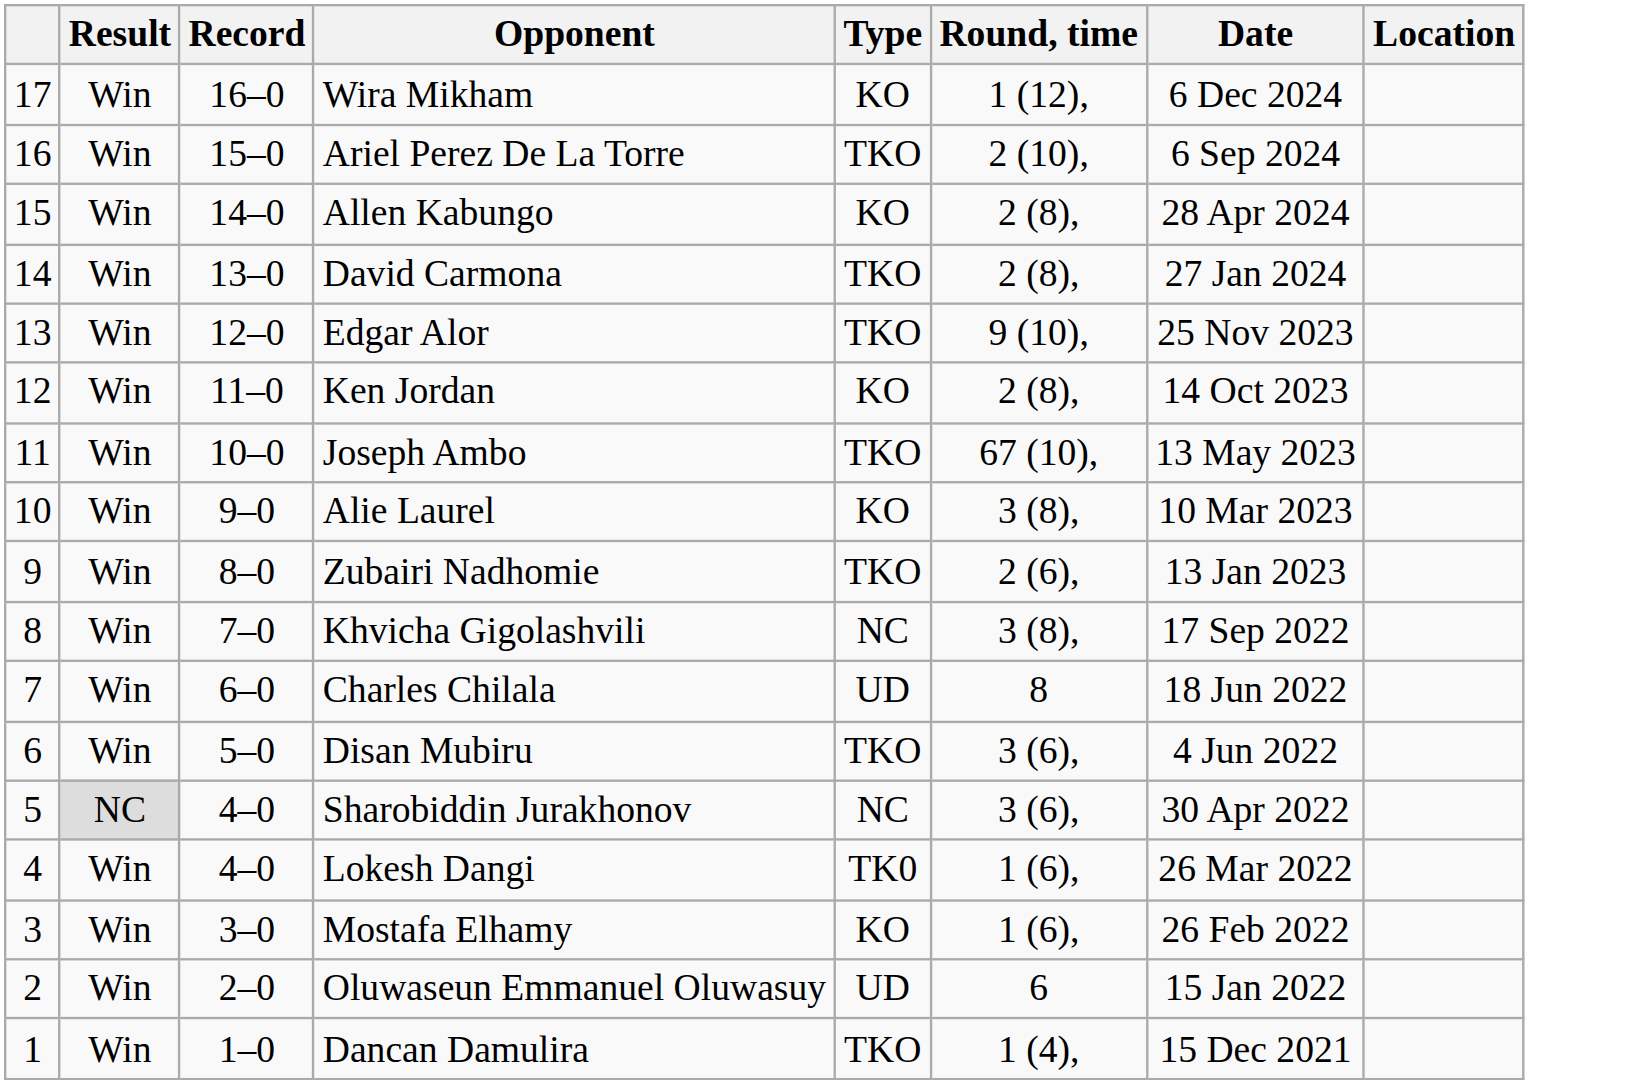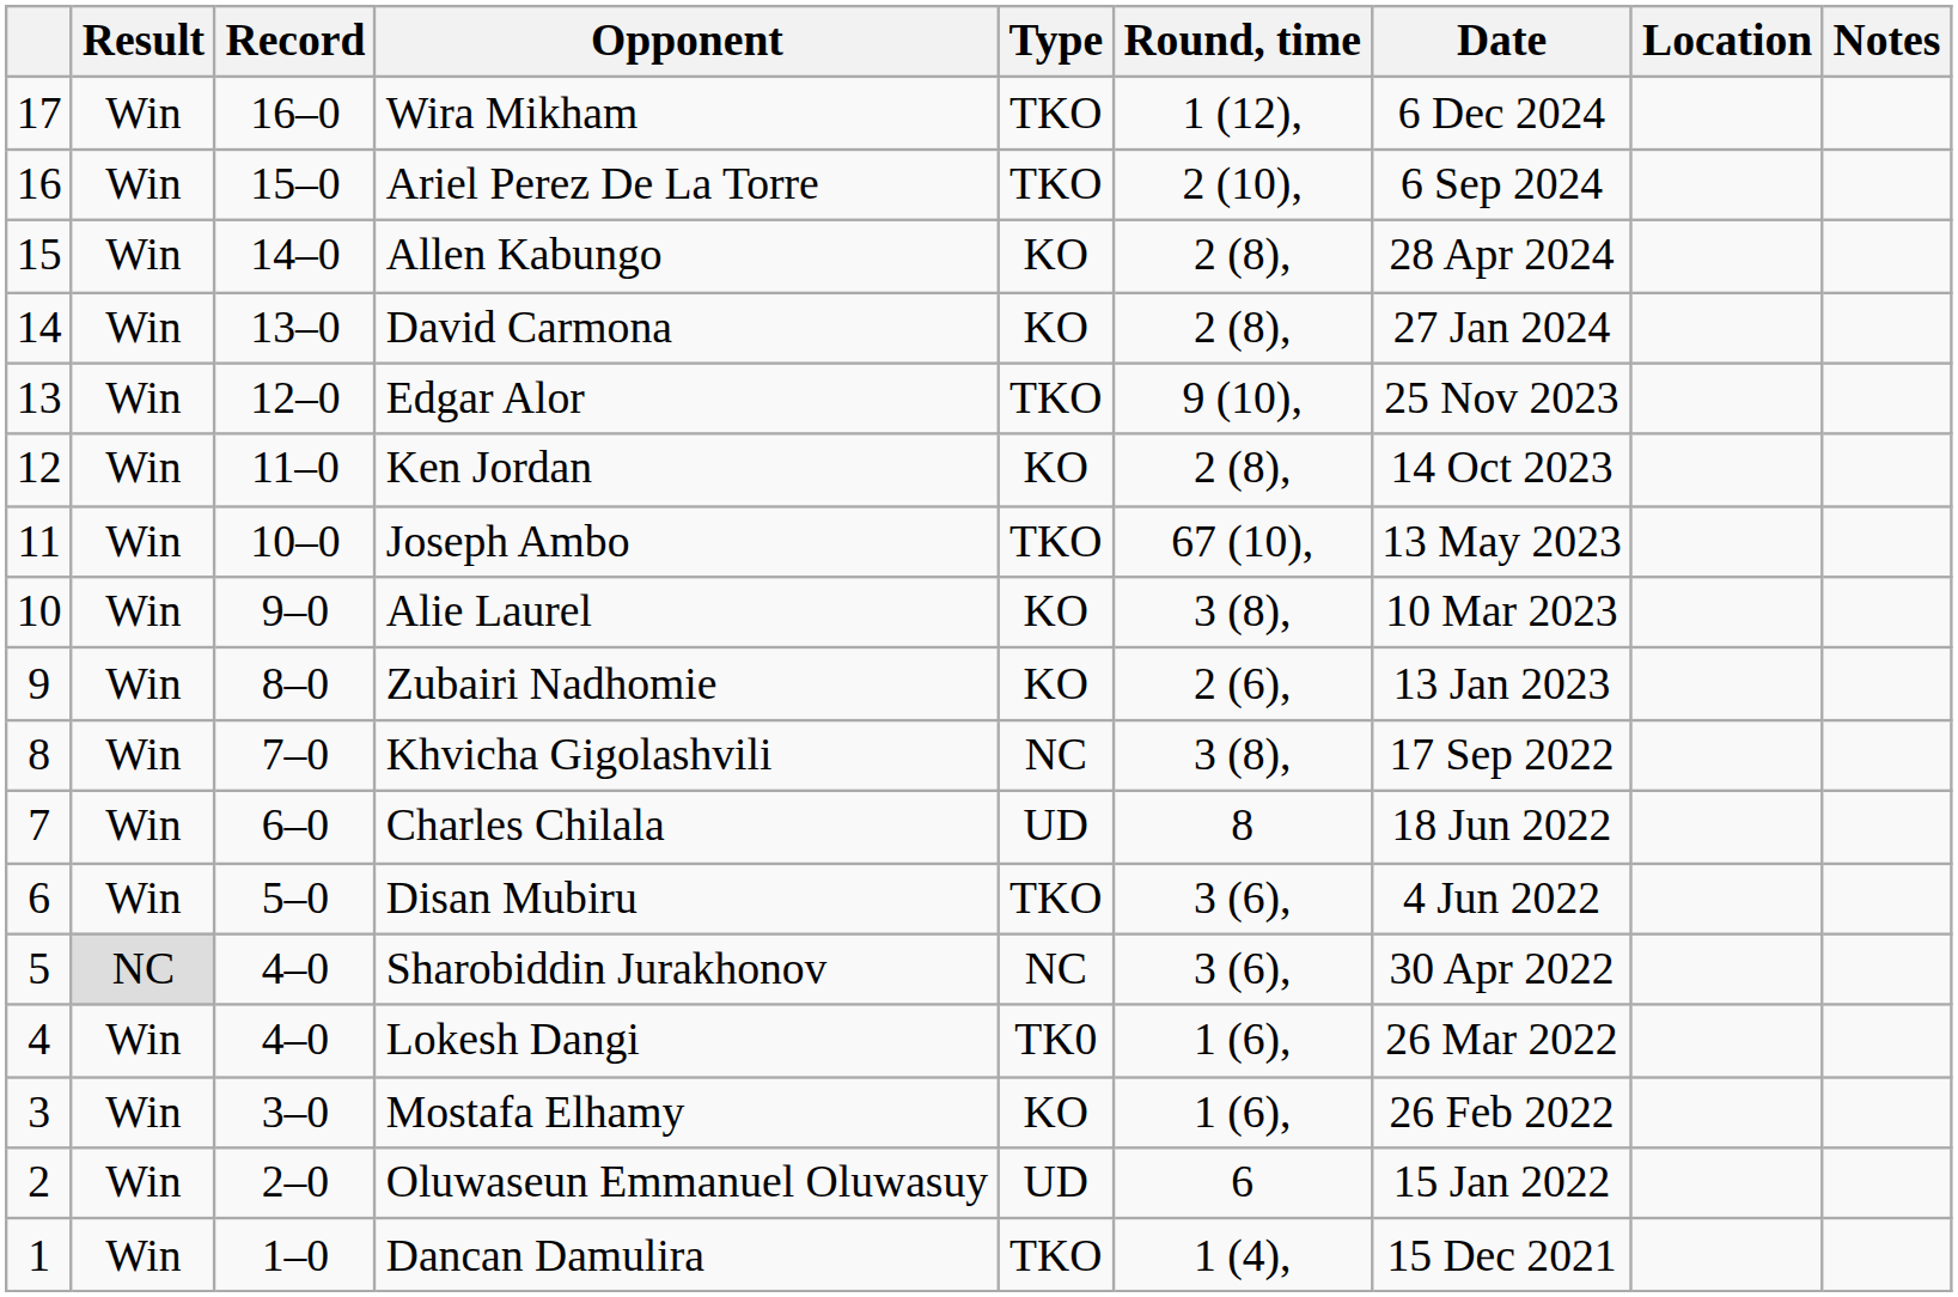 <table class="wikitable" style="text-align:center">
 <tr>
 <th></th>
 <th>Result</th>
 <th>Record</th>
 <th>Opponent</th>
 <th>Type</th>
 <th>Round, time</th>
 <th>Date</th>
 <th>Location</th>
+<th>Notes</th>
 </tr>
 <tr>
 <td>17</td>
 <td>Win</td>
 <td>16–0 </td>
 <td style="text-align:left;">Wira Mikham</td>
-<td>KO</td>
+<td>TKO</td>
 <td>1 (12), </td>
 <td>6 Dec 2024</td>
 <td style="text-align:left;"></td>
+<td></td>
 </tr>
 <tr>
 <td>16</td>
 <td>Win</td>
 <td>15–0 </td>
 <td style="text-align:left;">Ariel Perez De La Torre</td>
 <td>TKO</td>
 <td>2 (10), </td>
 <td>6 Sep 2024</td>
 <td style="text-align:left;"></td>
+<td></td>
 </tr>
 <tr>
 <td>15</td>
 <td>Win</td>
 <td>14–0 </td>
 <td style="text-align:left;">Allen Kabungo</td>
 <td>KO</td>
 <td>2 (8), </td>
 <td>28 Apr 2024</td>
 <td style="text-align:left;"></td>
+<td></td>
 </tr>
 <tr>
 <td>14</td>
 <td>Win</td>
 <td>13–0 </td>
 <td style="text-align:left;">David Carmona</td>
-<td>TKO</td>
+<td>KO</td>
 <td>2 (8), </td>
 <td>27 Jan 2024</td>
 <td style="text-align:left;"></td>
+<td></td>
 </tr>
 <tr>
 <td>13</td>
 <td>Win</td>
 <td>12–0 </td>
 <td style="text-align:left;">Edgar Alor</td>
 <td>TKO</td>
 <td>9 (10), </td>
 <td>25 Nov 2023</td>
 <td style="text-align:left;"></td>
+<td></td>
 </tr>
 <tr>
 <td>12</td>
 <td>Win</td>
 <td>11–0 </td>
 <td style="text-align:left;">Ken Jordan</td>
 <td>KO</td>
 <td>2 (8), </td>
 <td>14 Oct 2023</td>
 <td style="text-align:left;"></td>
+<td></td>
 </tr>
 <tr>
 <td>11</td>
 <td>Win</td>
 <td>10–0 </td>
 <td style="text-align:left;">Joseph Ambo</td>
 <td>TKO</td>
 <td>67 (10), </td>
 <td>13 May 2023</td>
 <td style="text-align:left;"></td>
+<td></td>
 </tr>
 <tr>
 <td>10</td>
 <td>Win</td>
 <td>9–0 </td>
 <td style="text-align:left;">Alie Laurel</td>
 <td>KO</td>
 <td>3 (8), </td>
 <td>10 Mar 2023</td>
 <td style="text-align:left;"></td>
+<td></td>
 </tr>
 <tr>
 <td>9</td>
 <td>Win</td>
 <td>8–0 </td>
 <td style="text-align:left;">Zubairi Nadhomie</td>
-<td>TKO</td>
+<td>KO</td>
 <td>2 (6), </td>
 <td>13 Jan 2023</td>
 <td style="text-align:left;"></td>
+<td></td>
 </tr>
 <tr>
 <td>8</td>
 <td>Win</td>
 <td>7–0 </td>
 <td style="text-align:left;">Khvicha Gigolashvili</td>
 <td>NC</td>
 <td>3 (8), </td>
 <td>17 Sep 2022</td>
 <td style="text-align:left;"></td>
+<td></td>
 </tr>
 <tr>
 <td>7</td>
 <td>Win</td>
 <td>6–0 </td>
 <td style="text-align:left;">Charles Chilala</td>
 <td>UD</td>
 <td>8</td>
 <td>18 Jun 2022</td>
 <td style="text-align:left;"></td>
+<td></td>
 </tr>
 <tr>
 <td>6</td>
 <td>Win</td>
 <td>5–0 </td>
 <td style="text-align:left;">Disan Mubiru</td>
 <td>TKO</td>
 <td>3 (6), </td>
 <td>4 Jun 2022</td>
 <td style="text-align:left;"></td>
+<td></td>
 </tr>
 <tr>
 <td>5</td>
 <td style="background:#DDD">NC</td>
 <td>4–0 </td>
 <td style="text-align:left;">Sharobiddin Jurakhonov</td>
 <td>NC</td>
 <td>3 (6), </td>
 <td>30 Apr 2022</td>
 <td style="text-align:left;"></td>
+<td></td>
 </tr>
 <tr>
 <td>4</td>
 <td>Win</td>
 <td>4–0</td>
 <td style="text-align:left;">Lokesh Dangi</td>
 <td>TK0</td>
 <td>1 (6),  </td>
 <td>26 Mar 2022</td>
 <td style="text-align:left;"></td>
+<td></td>
 </tr>
 <tr>
 <td>3</td>
 <td>Win</td>
 <td>3–0</td>
 <td style="text-align:left;">Mostafa Elhamy</td>
 <td>KO</td>
 <td>1 (6), </td>
 <td>26 Feb 2022</td>
 <td style="text-align:left;"></td>
+<td></td>
 </tr>
 <tr>
 <td>2</td>
 <td>Win</td>
 <td>2–0</td>
 <td style="text-align:left;">Oluwaseun Emmanuel Oluwasuy</td>
 <td>UD</td>
 <td>6</td>
 <td>15 Jan 2022</td>
 <td style="text-align:left;"></td>
+<td></td>
 </tr>
 <tr>
 <td>1</td>
 <td>Win</td>
 <td>1–0</td>
 <td style="text-align:left;">Dancan Damulira</td>
 <td>TKO</td>
 <td>1 (4), </td>
 <td>15 Dec 2021</td>
 <td style="text-align:left;"></td>
+<td></td>
 </tr>
 </table>
